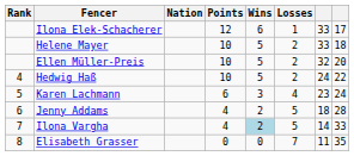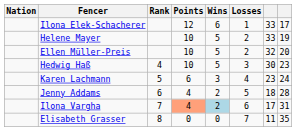 <table class="wikitable sortable" style="text-align: center;">
 <tr>
+<th>Nation</th>
+<th>Fencer</th>
 <th>Rank</th>
-<th>Fencer</th>
-<th>Nation</th>
 <th>Points</th>
 <th>Wins</th>
 <th>Losses</th>
 <th></th>
 <th></th>
 </tr>
 <tr>
+<td align=left></td>
+<td align=left><a href='#'>Ilona Elek-Schacherer</a></td>
 <td></td>
-<td align=left><a href='#'>Ilona Elek-Schacherer</a></td>
-<td align=left></td>
 <td>12</td>
 <td>6</td>
 <td>1</td>
 <td>33</td>
 <td>17</td>
 </tr>
 <tr>
+<td align=left></td>
+<td align=left><a href='#'>Helene Mayer</a></td>
 <td></td>
-<td align=left><a href='#'>Helene Mayer</a></td>
-<td align=left></td>
 <td>10</td>
 <td>5</td>
 <td>2</td>
 <td>33</td>
-<td>18</td>
+<td>19</td>
 </tr>
 <tr>
+<td align=left></td>
+<td align=left><a href='#'>Ellen Müller-Preis</a></td>
 <td></td>
-<td align=left><a href='#'>Ellen Müller-Preis</a></td>
-<td align=left></td>
 <td>10</td>
 <td>5</td>
 <td>2</td>
 <td>32</td>
 <td>20</td>
 </tr>
 <tr>
+<td align=left></td>
+<td align=left><a href='#'>Hedwig Haß</a></td>
 <td>4</td>
-<td align=left><a href='#'>Hedwig Haß</a></td>
-<td align=left></td>
 <td>10</td>
 <td>5</td>
-<td>2</td>
-<td>24</td>
-<td>22</td>
+<td>3</td>
+<td>30</td>
+<td>23</td>
 </tr>
 <tr>
+<td align=left></td>
+<td align=left><a href='#'>Karen Lachmann</a></td>
 <td>5</td>
-<td align=left><a href='#'>Karen Lachmann</a></td>
-<td align=left></td>
 <td>6</td>
 <td>3</td>
 <td>4</td>
 <td>23</td>
 <td>24</td>
 </tr>
 <tr>
+<td align=left></td>
+<td align=left><a href='#'>Jenny Addams</a></td>
 <td>6</td>
-<td align=left><a href='#'>Jenny Addams</a></td>
-<td align=left></td>
 <td>4</td>
 <td>2</td>
 <td>5</td>
 <td>18</td>
 <td>28</td>
 </tr>
 <tr>
+<td align=left></td>
+<td align=left><a href='#'>Ilona Vargha</a></td>
 <td>7</td>
-<td align=left><a href='#'>Ilona Vargha</a></td>
-<td align=left></td>
-<td>4</td>
+<td style="background: lightsalmon;">4</td>
 <td style="background: lightblue;">2</td>
-<td>5</td>
-<td>14</td>
-<td>33</td>
+<td>6</td>
+<td>17</td>
+<td>31</td>
 </tr>
 <tr>
+<td align=left></td>
+<td align=left><a href='#'>Elisabeth Grasser</a></td>
 <td>8</td>
-<td align=left><a href='#'>Elisabeth Grasser</a></td>
-<td align=left></td>
 <td>0</td>
 <td>0</td>
 <td>7</td>
 <td>11</td>
 <td>35</td>
 </tr>
 </table>
